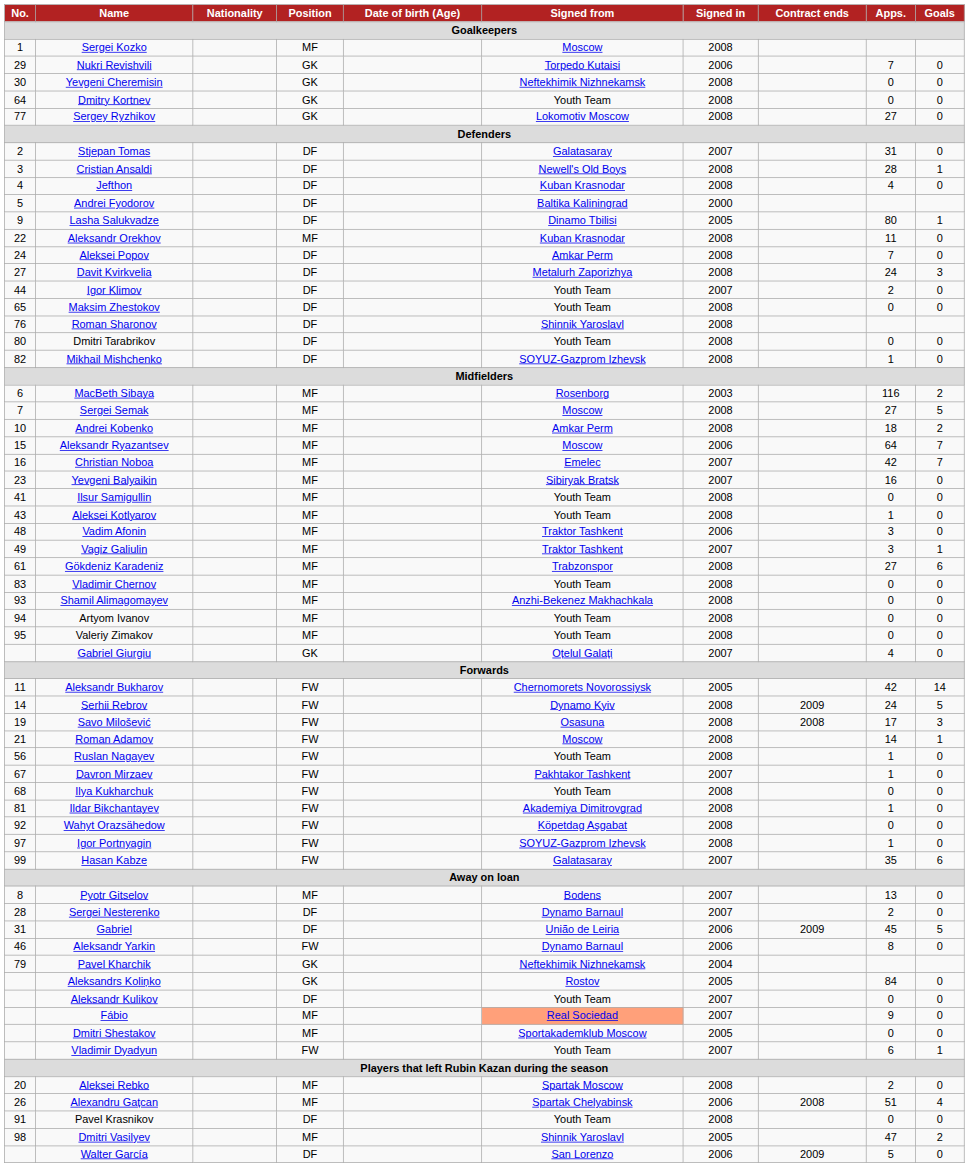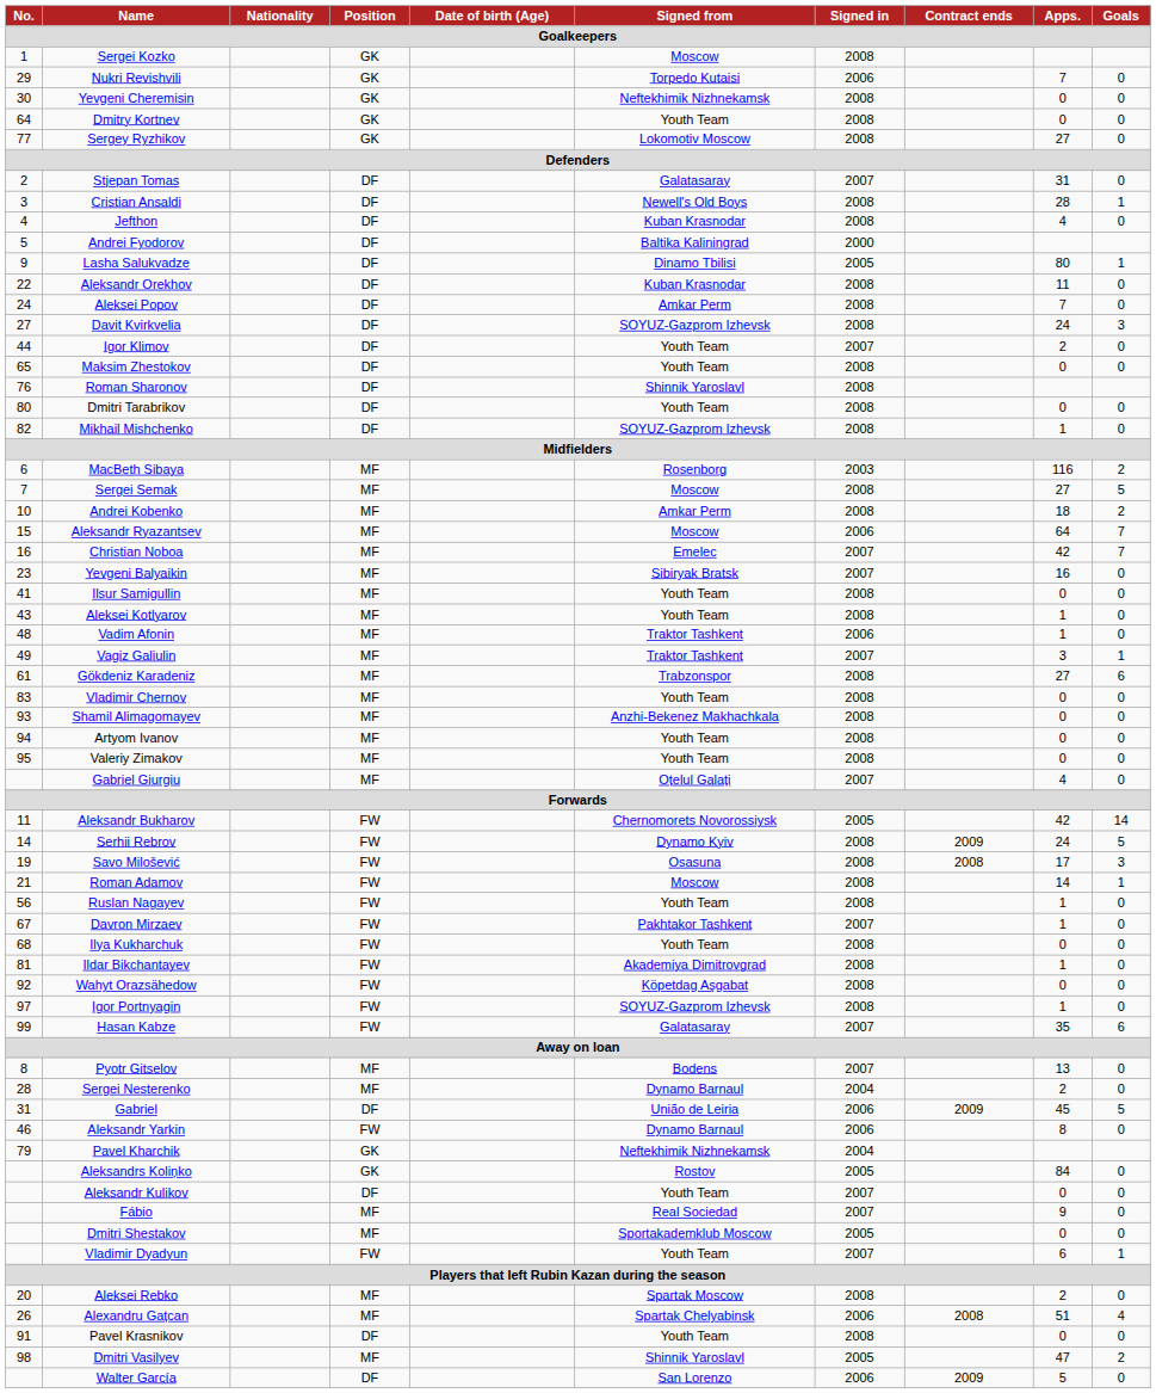 <table class="wikitable"  style="text-align:center; font-size:90%; width:100%;">
 <tr>
 <th style="background:#B22222; color:white; text-align:center;">No.</th>
 <th style="background:#B22222; color:white; text-align:center;">Name</th>
 <th style="background:#B22222; color:white; text-align:center;">Nationality</th>
 <th style="background:#B22222; color:white; text-align:center;">Position</th>
 <th style="background:#B22222; color:white; text-align:center;">Date of birth (Age)</th>
 <th style="background:#B22222; color:white; text-align:center;">Signed from</th>
 <th style="background:#B22222; color:white; text-align:center;">Signed in</th>
 <th style="background:#B22222; color:white; text-align:center;">Contract ends</th>
 <th style="background:#B22222; color:white; text-align:center;">Apps.</th>
 <th style="background:#B22222; color:white; text-align:center;">Goals</th>
 </tr>
 <tr>
 <th colspan="11"  style="background:#dcdcdc; text-align:center;">Goalkeepers</th>
 </tr>
 <tr>
 <td>1</td>
 <td><a href='#'>Sergei Kozko</a></td>
 <td></td>
-<td>MF</td>
+<td>GK</td>
 <td></td>
 <td><a href='#'>Moscow</a></td>
 <td>2008</td>
 <td></td>
 <td></td>
 <td></td>
 </tr>
 <tr>
 <td>29</td>
 <td><a href='#'>Nukri Revishvili</a></td>
 <td></td>
 <td>GK</td>
 <td></td>
 <td><a href='#'>Torpedo Kutaisi</a></td>
 <td>2006</td>
 <td></td>
 <td>7</td>
 <td>0</td>
 </tr>
 <tr>
 <td>30</td>
 <td><a href='#'>Yevgeni Cheremisin</a></td>
 <td></td>
 <td>GK</td>
 <td></td>
 <td><a href='#'>Neftekhimik Nizhnekamsk</a></td>
 <td>2008</td>
 <td></td>
 <td>0</td>
 <td>0</td>
 </tr>
 <tr>
 <td>64</td>
 <td><a href='#'>Dmitry Kortnev</a></td>
 <td></td>
 <td>GK</td>
 <td></td>
 <td>Youth Team</td>
 <td>2008</td>
 <td></td>
 <td>0</td>
 <td>0</td>
 </tr>
 <tr>
 <td>77</td>
 <td><a href='#'>Sergey Ryzhikov</a></td>
 <td></td>
 <td>GK</td>
 <td></td>
 <td><a href='#'>Lokomotiv Moscow</a></td>
 <td>2008</td>
 <td></td>
 <td>27</td>
 <td>0</td>
 </tr>
 <tr>
 <th colspan="11"  style="background:#dcdcdc; text-align:center;">Defenders</th>
 </tr>
 <tr>
 <td>2</td>
 <td><a href='#'>Stjepan Tomas</a></td>
 <td></td>
 <td>DF</td>
 <td></td>
 <td><a href='#'>Galatasaray</a></td>
 <td>2007</td>
 <td></td>
 <td>31</td>
 <td>0</td>
 </tr>
 <tr>
 <td>3</td>
 <td><a href='#'>Cristian Ansaldi</a></td>
 <td></td>
 <td>DF</td>
 <td></td>
 <td><a href='#'>Newell's Old Boys</a></td>
 <td>2008</td>
 <td></td>
 <td>28</td>
 <td>1</td>
 </tr>
 <tr>
 <td>4</td>
 <td><a href='#'>Jefthon</a></td>
 <td></td>
 <td>DF</td>
 <td></td>
 <td><a href='#'>Kuban Krasnodar</a></td>
 <td>2008</td>
 <td></td>
 <td>4</td>
 <td>0</td>
 </tr>
 <tr>
 <td>5</td>
 <td><a href='#'>Andrei Fyodorov</a></td>
 <td></td>
 <td>DF</td>
 <td></td>
 <td><a href='#'>Baltika Kaliningrad</a></td>
 <td>2000</td>
 <td></td>
 <td></td>
 <td></td>
 </tr>
 <tr>
 <td>9</td>
 <td><a href='#'>Lasha Salukvadze</a></td>
 <td></td>
 <td>DF</td>
 <td></td>
 <td><a href='#'>Dinamo Tbilisi</a></td>
 <td>2005</td>
 <td></td>
 <td>80</td>
 <td>1</td>
 </tr>
 <tr>
 <td>22</td>
 <td><a href='#'>Aleksandr Orekhov</a></td>
 <td></td>
-<td>MF</td>
+<td>DF</td>
 <td></td>
 <td><a href='#'>Kuban Krasnodar</a></td>
 <td>2008</td>
 <td></td>
 <td>11</td>
 <td>0</td>
 </tr>
 <tr>
 <td>24</td>
 <td><a href='#'>Aleksei Popov</a></td>
 <td></td>
 <td>DF</td>
 <td></td>
 <td><a href='#'>Amkar Perm</a></td>
 <td>2008</td>
 <td></td>
 <td>7</td>
 <td>0</td>
 </tr>
 <tr>
 <td>27</td>
 <td><a href='#'>Davit Kvirkvelia</a></td>
 <td></td>
 <td>DF</td>
 <td></td>
-<td><a href='#'>Metalurh Zaporizhya</a></td>
+<td><a href='#'>SOYUZ-Gazprom Izhevsk</a></td>
 <td>2008</td>
 <td></td>
 <td>24</td>
 <td>3</td>
 </tr>
 <tr>
 <td>44</td>
 <td><a href='#'>Igor Klimov</a></td>
 <td></td>
 <td>DF</td>
 <td></td>
 <td>Youth Team</td>
 <td>2007</td>
 <td></td>
 <td>2</td>
 <td>0</td>
 </tr>
 <tr>
 <td>65</td>
 <td><a href='#'>Maksim Zhestokov</a></td>
 <td></td>
 <td>DF</td>
 <td></td>
 <td>Youth Team</td>
 <td>2008</td>
 <td></td>
 <td>0</td>
 <td>0</td>
 </tr>
 <tr>
 <td>76</td>
 <td><a href='#'>Roman Sharonov</a></td>
 <td></td>
 <td>DF</td>
 <td></td>
 <td><a href='#'>Shinnik Yaroslavl</a></td>
 <td>2008</td>
 <td></td>
 <td></td>
 <td></td>
 </tr>
 <tr>
 <td>80</td>
 <td>Dmitri Tarabrikov</td>
 <td></td>
 <td>DF</td>
 <td></td>
 <td>Youth Team</td>
 <td>2008</td>
 <td></td>
 <td>0</td>
 <td>0</td>
 </tr>
 <tr>
 <td>82</td>
 <td><a href='#'>Mikhail Mishchenko</a></td>
 <td></td>
 <td>DF</td>
 <td></td>
 <td><a href='#'>SOYUZ-Gazprom Izhevsk</a></td>
 <td>2008</td>
 <td></td>
 <td>1</td>
 <td>0</td>
 </tr>
 <tr>
 <th colspan="11"  style="background:#dcdcdc; text-align:center;">Midfielders</th>
 </tr>
 <tr>
 <td>6</td>
 <td><a href='#'>MacBeth Sibaya</a></td>
 <td></td>
 <td>MF</td>
 <td></td>
 <td><a href='#'>Rosenborg</a></td>
 <td>2003</td>
 <td></td>
 <td>116</td>
 <td>2</td>
 </tr>
 <tr>
 <td>7</td>
 <td><a href='#'>Sergei Semak</a></td>
 <td></td>
 <td>MF</td>
 <td></td>
 <td><a href='#'>Moscow</a></td>
 <td>2008</td>
 <td></td>
 <td>27</td>
 <td>5</td>
 </tr>
 <tr>
 <td>10</td>
 <td><a href='#'>Andrei Kobenko</a></td>
 <td></td>
 <td>MF</td>
 <td></td>
 <td><a href='#'>Amkar Perm</a></td>
 <td>2008</td>
 <td></td>
 <td>18</td>
 <td>2</td>
 </tr>
 <tr>
 <td>15</td>
 <td><a href='#'>Aleksandr Ryazantsev</a></td>
 <td></td>
 <td>MF</td>
 <td></td>
 <td><a href='#'>Moscow</a></td>
 <td>2006</td>
 <td></td>
 <td>64</td>
 <td>7</td>
 </tr>
 <tr>
 <td>16</td>
 <td><a href='#'>Christian Noboa</a></td>
 <td></td>
 <td>MF</td>
 <td></td>
 <td><a href='#'>Emelec</a></td>
 <td>2007</td>
 <td></td>
 <td>42</td>
 <td>7</td>
 </tr>
 <tr>
 <td>23</td>
 <td><a href='#'>Yevgeni Balyaikin</a></td>
 <td></td>
 <td>MF</td>
 <td></td>
 <td><a href='#'>Sibiryak Bratsk</a></td>
 <td>2007</td>
 <td></td>
 <td>16</td>
 <td>0</td>
 </tr>
 <tr>
 <td>41</td>
 <td><a href='#'>Ilsur Samigullin</a></td>
 <td></td>
 <td>MF</td>
 <td></td>
 <td>Youth Team</td>
 <td>2008</td>
 <td></td>
 <td>0</td>
 <td>0</td>
 </tr>
 <tr>
 <td>43</td>
 <td><a href='#'>Aleksei Kotlyarov</a></td>
 <td></td>
 <td>MF</td>
 <td></td>
 <td>Youth Team</td>
 <td>2008</td>
 <td></td>
 <td>1</td>
 <td>0</td>
 </tr>
 <tr>
 <td>48</td>
 <td><a href='#'>Vadim Afonin</a></td>
 <td></td>
 <td>MF</td>
 <td></td>
 <td><a href='#'>Traktor Tashkent</a></td>
 <td>2006</td>
 <td></td>
-<td>3</td>
+<td>1</td>
 <td>0</td>
 </tr>
 <tr>
 <td>49</td>
 <td><a href='#'>Vagiz Galiulin</a></td>
 <td></td>
 <td>MF</td>
 <td></td>
 <td><a href='#'>Traktor Tashkent</a></td>
 <td>2007</td>
 <td></td>
 <td>3</td>
 <td>1</td>
 </tr>
 <tr>
 <td>61</td>
 <td><a href='#'>Gökdeniz Karadeniz</a></td>
 <td></td>
 <td>MF</td>
 <td></td>
 <td><a href='#'>Trabzonspor</a></td>
 <td>2008</td>
 <td></td>
 <td>27</td>
 <td>6</td>
 </tr>
 <tr>
 <td>83</td>
 <td><a href='#'>Vladimir Chernov</a></td>
 <td></td>
 <td>MF</td>
 <td></td>
 <td>Youth Team</td>
 <td>2008</td>
 <td></td>
 <td>0</td>
 <td>0</td>
 </tr>
 <tr>
 <td>93</td>
 <td><a href='#'>Shamil Alimagomayev</a></td>
 <td></td>
 <td>MF</td>
 <td></td>
 <td><a href='#'>Anzhi-Bekenez Makhachkala</a></td>
 <td>2008</td>
 <td></td>
 <td>0</td>
 <td>0</td>
 </tr>
 <tr>
 <td>94</td>
 <td>Artyom Ivanov</td>
 <td></td>
 <td>MF</td>
 <td></td>
 <td>Youth Team</td>
 <td>2008</td>
 <td></td>
 <td>0</td>
 <td>0</td>
 </tr>
 <tr>
 <td>95</td>
 <td>Valeriy Zimakov</td>
 <td></td>
 <td>MF</td>
 <td></td>
 <td>Youth Team</td>
 <td>2008</td>
 <td></td>
 <td>0</td>
 <td>0</td>
 </tr>
 <tr>
 <td></td>
 <td><a href='#'>Gabriel Giurgiu</a></td>
 <td></td>
-<td>GK</td>
+<td>MF</td>
 <td></td>
 <td><a href='#'>Oțelul Galați</a></td>
 <td>2007</td>
 <td></td>
 <td>4</td>
 <td>0</td>
 </tr>
 <tr>
 <th colspan="11"  style="background:#dcdcdc; text-align:center;">Forwards</th>
 </tr>
 <tr>
 <td>11</td>
 <td><a href='#'>Aleksandr Bukharov</a></td>
 <td></td>
 <td>FW</td>
 <td></td>
 <td><a href='#'>Chernomorets Novorossiysk</a></td>
 <td>2005</td>
 <td></td>
 <td>42</td>
 <td>14</td>
 </tr>
 <tr>
 <td>14</td>
 <td><a href='#'>Serhii Rebrov</a></td>
 <td></td>
 <td>FW</td>
 <td></td>
 <td><a href='#'>Dynamo Kyiv</a></td>
 <td>2008</td>
 <td>2009</td>
 <td>24</td>
 <td>5</td>
 </tr>
 <tr>
 <td>19</td>
 <td><a href='#'>Savo Milošević</a></td>
 <td></td>
 <td>FW</td>
 <td></td>
 <td><a href='#'>Osasuna</a></td>
 <td>2008</td>
 <td>2008</td>
 <td>17</td>
 <td>3</td>
 </tr>
 <tr>
 <td>21</td>
 <td><a href='#'>Roman Adamov</a></td>
 <td></td>
 <td>FW</td>
 <td></td>
 <td><a href='#'>Moscow</a></td>
 <td>2008</td>
 <td></td>
 <td>14</td>
 <td>1</td>
 </tr>
 <tr>
 <td>56</td>
 <td><a href='#'>Ruslan Nagayev</a></td>
 <td></td>
 <td>FW</td>
 <td></td>
 <td>Youth Team</td>
 <td>2008</td>
 <td></td>
 <td>1</td>
 <td>0</td>
 </tr>
 <tr>
 <td>67</td>
 <td><a href='#'>Davron Mirzaev</a></td>
 <td></td>
 <td>FW</td>
 <td></td>
 <td><a href='#'>Pakhtakor Tashkent</a></td>
 <td>2007</td>
 <td></td>
 <td>1</td>
 <td>0</td>
 </tr>
 <tr>
 <td>68</td>
 <td><a href='#'>Ilya Kukharchuk</a></td>
 <td></td>
 <td>FW</td>
 <td></td>
 <td>Youth Team</td>
 <td>2008</td>
 <td></td>
 <td>0</td>
 <td>0</td>
 </tr>
 <tr>
 <td>81</td>
 <td><a href='#'>Ildar Bikchantayev</a></td>
 <td></td>
 <td>FW</td>
 <td></td>
 <td><a href='#'>Akademiya Dimitrovgrad</a></td>
 <td>2008</td>
 <td></td>
 <td>1</td>
 <td>0</td>
 </tr>
 <tr>
 <td>92</td>
 <td><a href='#'>Wahyt Orazsähedow</a></td>
 <td></td>
 <td>FW</td>
 <td></td>
 <td><a href='#'>Köpetdag Aşgabat</a></td>
 <td>2008</td>
 <td></td>
 <td>0</td>
 <td>0</td>
 </tr>
 <tr>
 <td>97</td>
 <td><a href='#'>Igor Portnyagin</a></td>
 <td></td>
 <td>FW</td>
 <td></td>
 <td><a href='#'>SOYUZ-Gazprom Izhevsk</a></td>
 <td>2008</td>
 <td></td>
 <td>1</td>
 <td>0</td>
 </tr>
 <tr>
 <td>99</td>
 <td><a href='#'>Hasan Kabze</a></td>
 <td></td>
 <td>FW</td>
 <td></td>
 <td><a href='#'>Galatasaray</a></td>
 <td>2007</td>
 <td></td>
 <td>35</td>
 <td>6</td>
 </tr>
 <tr>
 <th colspan="11"  style="background:#dcdcdc; text-align:center;">Away on loan</th>
 </tr>
 <tr>
 <td>8</td>
 <td><a href='#'>Pyotr Gitselov</a></td>
 <td></td>
 <td>MF</td>
 <td></td>
 <td><a href='#'>Bodens</a></td>
 <td>2007</td>
 <td></td>
 <td>13</td>
 <td>0</td>
 </tr>
 <tr>
 <td>28</td>
 <td><a href='#'>Sergei Nesterenko</a></td>
 <td></td>
-<td>DF</td>
+<td>MF</td>
 <td></td>
 <td><a href='#'>Dynamo Barnaul</a></td>
-<td>2007</td>
+<td>2004</td>
 <td></td>
 <td>2</td>
 <td>0</td>
 </tr>
 <tr>
 <td>31</td>
 <td><a href='#'>Gabriel</a></td>
 <td></td>
 <td>DF</td>
 <td></td>
 <td><a href='#'>União de Leiria</a></td>
 <td>2006</td>
 <td>2009</td>
 <td>45</td>
 <td>5</td>
 </tr>
 <tr>
 <td>46</td>
 <td><a href='#'>Aleksandr Yarkin</a></td>
 <td></td>
 <td>FW</td>
 <td></td>
 <td><a href='#'>Dynamo Barnaul</a></td>
 <td>2006</td>
 <td></td>
 <td>8</td>
 <td>0</td>
 </tr>
 <tr>
 <td>79</td>
 <td><a href='#'>Pavel Kharchik</a></td>
 <td></td>
 <td>GK</td>
 <td></td>
 <td><a href='#'>Neftekhimik Nizhnekamsk</a></td>
 <td>2004</td>
 <td></td>
 <td></td>
 <td></td>
 </tr>
 <tr>
 <td></td>
 <td><a href='#'>Aleksandrs Koliņko</a></td>
 <td></td>
 <td>GK</td>
 <td></td>
 <td><a href='#'>Rostov</a></td>
 <td>2005</td>
 <td></td>
 <td>84</td>
 <td>0</td>
 </tr>
 <tr>
 <td></td>
 <td><a href='#'>Aleksandr Kulikov</a></td>
 <td></td>
 <td>DF</td>
 <td></td>
 <td>Youth Team</td>
 <td>2007</td>
 <td></td>
 <td>0</td>
 <td>0</td>
 </tr>
 <tr>
 <td></td>
 <td><a href='#'>Fábio</a></td>
 <td></td>
 <td>MF</td>
 <td></td>
-<td style="background: lightsalmon;"><a href='#'>Real Sociedad</a></td>
+<td><a href='#'>Real Sociedad</a></td>
 <td>2007</td>
 <td></td>
 <td>9</td>
 <td>0</td>
 </tr>
 <tr>
 <td></td>
 <td><a href='#'>Dmitri Shestakov</a></td>
 <td></td>
 <td>MF</td>
 <td></td>
 <td><a href='#'>Sportakademklub Moscow</a></td>
 <td>2005</td>
 <td></td>
 <td>0</td>
 <td>0</td>
 </tr>
 <tr>
 <td></td>
 <td><a href='#'>Vladimir Dyadyun</a></td>
 <td></td>
 <td>FW</td>
 <td></td>
 <td>Youth Team</td>
 <td>2007</td>
 <td></td>
 <td>6</td>
 <td>1</td>
 </tr>
 <tr>
 <th colspan="11"  style="background:#dcdcdc; text-align:center;">Players that left Rubin Kazan during the season</th>
 </tr>
 <tr>
 <td>20</td>
 <td><a href='#'>Aleksei Rebko</a></td>
 <td></td>
 <td>MF</td>
 <td></td>
 <td><a href='#'>Spartak Moscow</a></td>
 <td>2008</td>
 <td></td>
 <td>2</td>
 <td>0</td>
 </tr>
 <tr>
 <td>26</td>
 <td><a href='#'>Alexandru Gațcan</a></td>
 <td></td>
 <td>MF</td>
 <td></td>
 <td><a href='#'>Spartak Chelyabinsk</a></td>
 <td>2006</td>
 <td>2008</td>
 <td>51</td>
 <td>4</td>
 </tr>
 <tr>
 <td>91</td>
 <td>Pavel Krasnikov</td>
 <td></td>
 <td>DF</td>
 <td></td>
 <td>Youth Team</td>
 <td>2008</td>
 <td></td>
 <td>0</td>
 <td>0</td>
 </tr>
 <tr>
 <td>98</td>
 <td><a href='#'>Dmitri Vasilyev</a></td>
 <td></td>
 <td>MF</td>
 <td></td>
 <td><a href='#'>Shinnik Yaroslavl</a></td>
 <td>2005</td>
 <td></td>
 <td>47</td>
 <td>2</td>
 </tr>
 <tr>
 <td></td>
 <td><a href='#'>Walter García</a></td>
 <td></td>
 <td>DF</td>
 <td></td>
 <td><a href='#'>San Lorenzo</a></td>
 <td>2006</td>
 <td>2009</td>
 <td>5</td>
 <td>0</td>
 </tr>
 </table>
